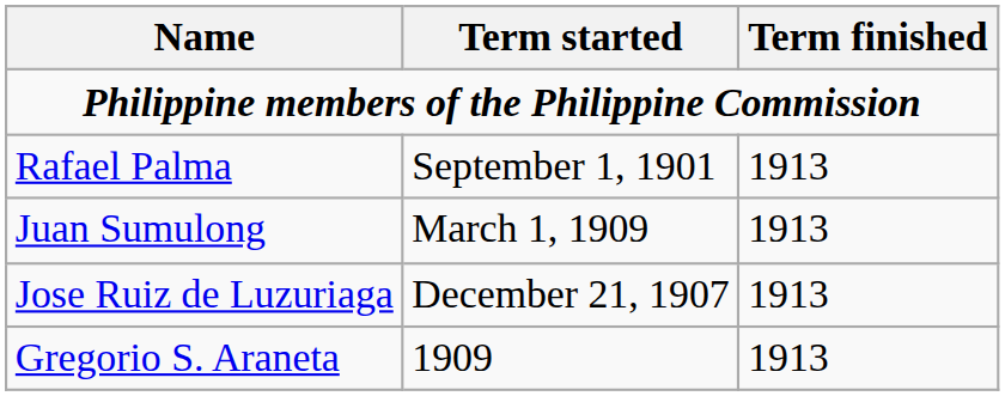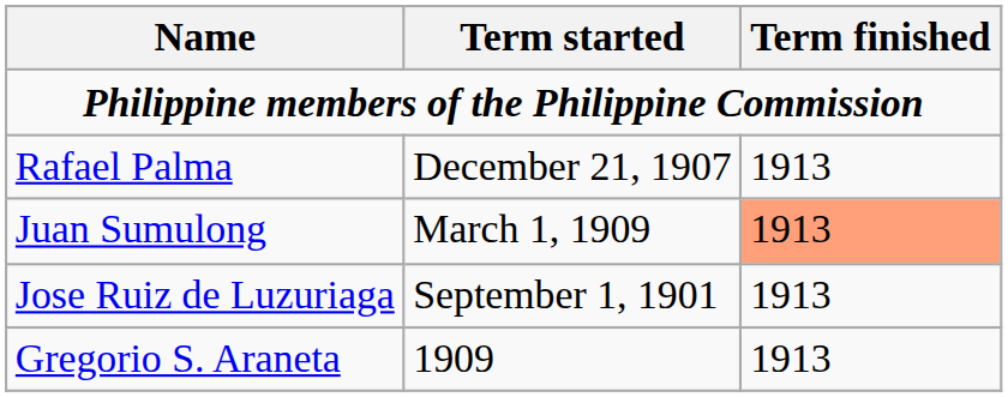 <table class=wikitable>
 <tr>
 <th>Name</th>
 <th>Term started</th>
 <th>Term finished</th>
 </tr>
 <tr>
 <td colspan=4 align=center><strong><em>Philippine members of the Philippine Commission</em></strong></td>
 </tr>
 <tr>
 <td><a href='#'>Rafael Palma</a></td>
-<td>September 1, 1901</td>
+<td>December 21, 1907</td>
 <td>1913</td>
 </tr>
 <tr>
 <td><a href='#'>Juan Sumulong</a></td>
 <td>March 1, 1909</td>
-<td>1913</td>
+<td style="background: lightsalmon;">1913</td>
 </tr>
 <tr>
 <td><a href='#'>Jose Ruiz de Luzuriaga</a></td>
-<td>December 21, 1907</td>
+<td>September 1, 1901</td>
 <td>1913</td>
 </tr>
 <tr>
 <td><a href='#'>Gregorio S. Araneta</a></td>
 <td>1909</td>
 <td>1913</td>
 </tr>
 </table>
